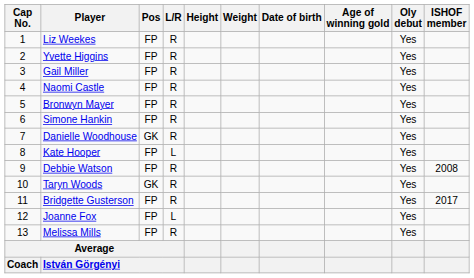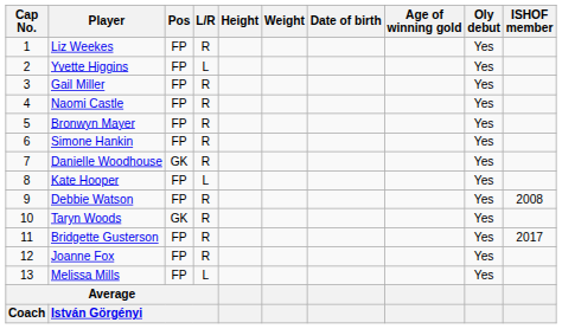 <table class="wikitable sortable" style="text-align: center; font-size: 85%; margin-left: 1em;">
 <tr>
 <th>Cap<br>No.</th>
 <th>Player</th>
 <th>Pos</th>
 <th>L/R</th>
 <th>Height</th>
 <th>Weight</th>
 <th>Date of birth</th>
 <th>Age of<br>winning gold</th>
 <th>Oly<br>debut</th>
 <th>ISHOF<br>member</th>
 </tr>
 <tr>
 <td>1</td>
 <td style="text-align: left;" data-sort-value="Weekes, Liz"><a href='#'>Liz Weekes</a></td>
 <td>FP</td>
 <td>R</td>
 <td style="text-align: left;"></td>
 <td style="text-align: right;"></td>
 <td style="text-align: right;"></td>
 <td style="text-align: left;"></td>
 <td>Yes</td>
 <td></td>
 </tr>
 <tr>
 <td>2</td>
 <td style="text-align: left;" data-sort-value="Higgins, Yvette"><a href='#'>Yvette Higgins</a></td>
 <td>FP</td>
-<td>R</td>
+<td>L</td>
 <td style="text-align: left;"></td>
 <td style="text-align: right;"></td>
 <td style="text-align: right;"></td>
 <td style="text-align: left;"></td>
 <td>Yes</td>
 <td></td>
 </tr>
 <tr>
 <td>3</td>
 <td style="text-align: left;" data-sort-value="Miller, Gail"><a href='#'>Gail Miller</a></td>
 <td>FP</td>
 <td>R</td>
 <td style="text-align: left;"></td>
 <td style="text-align: right;"></td>
 <td style="text-align: right;"></td>
 <td style="text-align: left;"></td>
 <td>Yes</td>
 <td></td>
 </tr>
 <tr>
 <td>4</td>
 <td style="text-align: left;" data-sort-value="Castle, Naomi"><a href='#'>Naomi Castle</a></td>
 <td>FP</td>
 <td>R</td>
 <td style="text-align: left;"></td>
 <td style="text-align: right;"></td>
 <td style="text-align: right;"></td>
 <td style="text-align: left;"></td>
 <td>Yes</td>
 <td></td>
 </tr>
 <tr>
 <td>5</td>
 <td style="text-align: left;" data-sort-value="Mayer, Bronwyn"><a href='#'>Bronwyn Mayer</a></td>
 <td>FP</td>
 <td>R</td>
 <td style="text-align: left;"></td>
 <td style="text-align: right;"></td>
 <td style="text-align: right;"></td>
 <td style="text-align: left;"></td>
 <td>Yes</td>
 <td></td>
 </tr>
 <tr>
 <td>6</td>
 <td style="text-align: left;" data-sort-value="Hankin, Simone"><a href='#'>Simone Hankin</a></td>
 <td>FP</td>
 <td>R</td>
 <td style="text-align: left;"></td>
 <td style="text-align: right;"></td>
 <td style="text-align: right;"></td>
 <td style="text-align: left;"></td>
 <td>Yes</td>
 <td></td>
 </tr>
 <tr>
 <td>7</td>
 <td style="text-align: left;" data-sort-value="Woodhouse, Danielle"><a href='#'>Danielle Woodhouse</a></td>
 <td>GK</td>
 <td>R</td>
 <td style="text-align: left;"></td>
 <td style="text-align: right;"></td>
 <td style="text-align: right;"></td>
 <td style="text-align: left;"></td>
 <td>Yes</td>
 <td></td>
 </tr>
 <tr>
 <td>8</td>
 <td style="text-align: left;" data-sort-value="Hooper, Kate"><a href='#'>Kate Hooper</a></td>
 <td>FP</td>
 <td>L</td>
 <td style="text-align: left;"></td>
 <td style="text-align: right;"></td>
 <td style="text-align: right;"></td>
 <td style="text-align: left;"></td>
 <td>Yes</td>
 <td></td>
 </tr>
 <tr>
 <td>9</td>
 <td style="text-align: left;" data-sort-value="Watson, Debbie"><a href='#'>Debbie Watson</a></td>
 <td>FP</td>
 <td>R</td>
 <td style="text-align: left;"></td>
 <td style="text-align: right;"></td>
 <td style="text-align: right;"></td>
 <td style="text-align: left;"></td>
 <td>Yes</td>
 <td>2008</td>
 </tr>
 <tr>
 <td>10</td>
 <td style="text-align: left;" data-sort-value="Woods, Taryn"><a href='#'>Taryn Woods</a></td>
 <td>GK</td>
 <td>R</td>
 <td style="text-align: left;"></td>
 <td style="text-align: right;"></td>
 <td style="text-align: right;"></td>
 <td style="text-align: left;"></td>
 <td>Yes</td>
 <td></td>
 </tr>
 <tr>
 <td>11</td>
 <td style="text-align: left;" data-sort-value="Gusterson, Bridgette"><a href='#'>Bridgette Gusterson</a></td>
 <td>FP</td>
 <td>R</td>
 <td style="text-align: left;"></td>
 <td style="text-align: right;"></td>
 <td style="text-align: right;"></td>
 <td style="text-align: left;"></td>
 <td>Yes</td>
 <td>2017</td>
 </tr>
 <tr>
 <td>12</td>
 <td style="text-align: left;" data-sort-value="Fox, Joanne"><a href='#'>Joanne Fox</a></td>
 <td>FP</td>
-<td>L</td>
+<td>R</td>
 <td style="text-align: left;"></td>
 <td style="text-align: right;"></td>
 <td style="text-align: right;"></td>
 <td style="text-align: left;"></td>
 <td>Yes</td>
 <td></td>
 </tr>
 <tr>
 <td>13</td>
 <td style="text-align: left;" data-sort-value="Mills, Melissa"><a href='#'>Melissa Mills</a></td>
 <td>FP</td>
-<td>R</td>
+<td>L</td>
 <td style="text-align: left;"></td>
 <td style="text-align: right;"></td>
 <td style="text-align: right;"></td>
 <td style="text-align: left;"></td>
 <td>Yes</td>
 <td></td>
 </tr>
 <tr>
 <th colspan="4">Average</th>
 <th style="text-align: left;"></th>
 <th style="text-align: right;"></th>
 <th style="text-align: right;"></th>
 <th style="text-align: left;"></th>
 <th></th>
 <th></th>
 </tr>
 <tr>
 <th>Coach</th>
 <th colspan="3" style="text-align: left;"><a href='#'>István Görgényi</a></th>
 <th></th>
 <th></th>
 <th style="text-align: right;"></th>
 <th style="text-align: left;"></th>
 <th></th>
 <th></th>
 </tr>
 </table>
